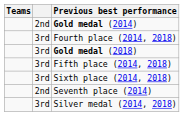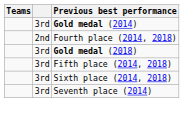 <table class="wikitable">
 <tr>
 <th>Teams</th>
 <th></th>
 <th>Previous best performance</th>
 </tr>
 <tr>
 <td></td>
-<td align=center>2nd</td>
+<td align=center>3rd</td>
 <td><strong>Gold medal</strong> (<a href='#'>2014</a>)</td>
 </tr>
 <tr>
 <td></td>
-<td align=center>3rd</td>
+<td align=center>2nd</td>
 <td>Fourth place (<a href='#'>2014</a>, <a href='#'>2018</a>)</td>
 </tr>
 <tr>
 <td></td>
 <td align=center>3rd</td>
 <td><strong>Gold medal</strong> (<a href='#'>2018</a>)</td>
 </tr>
 <tr>
 <td></td>
 <td align=center>3rd</td>
 <td>Fifth place (<a href='#'>2014</a>, <a href='#'>2018</a>)</td>
 </tr>
 <tr>
 <td></td>
 <td align=center>3rd</td>
 <td>Sixth place (<a href='#'>2014</a>, <a href='#'>2018</a>)</td>
 </tr>
 <tr>
 <td></td>
-<td align=center>2nd</td>
+<td align=center>3rd</td>
 <td>Seventh place (<a href='#'>2014</a>)</td>
 </tr>
-<tr>
-<td></td>
-<td align=center>3rd</td>
-<td>Silver medal (<a href='#'>2014</a>, <a href='#'>2018</a>)</td>
-</tr>
 </table>
